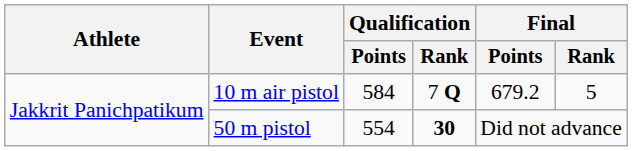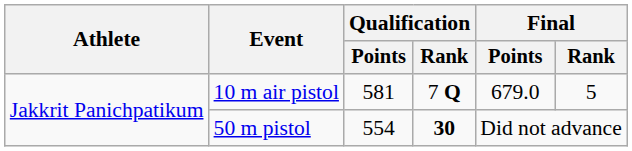 <table class="wikitable" style="font-size:90%">
 <tr>
 <th rowspan="2">Athlete</th>
 <th rowspan="2">Event</th>
 <th colspan=2>Qualification</th>
 <th colspan=2>Final</th>
 </tr>
 <tr style="font-size:95%">
 <th>Points</th>
 <th>Rank</th>
 <th>Points</th>
 <th>Rank</th>
 </tr>
 <tr align=center>
 <td align=left rowspan=2><a href='#'>Jakkrit Panichpatikum</a></td>
 <td align=left><a href='#'>10 m air pistol</a></td>
-<td>584</td>
+<td>581</td>
 <td>7 <strong>Q</strong></td>
-<td>679.2</td>
+<td>679.0</td>
 <td>5</td>
 </tr>
 <tr align=center>
 <td align=left><a href='#'>50 m pistol</a></td>
 <td>554</td>
 <td><strong>30</strong></td>
 <td colspan=2>Did not advance</td>
 </tr>
 </table>
